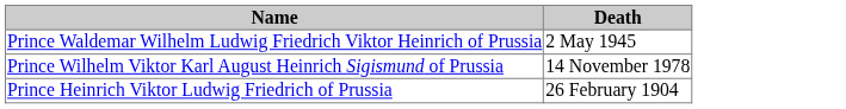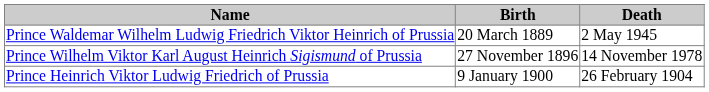 <table border=1 style="border-collapse: collapse;">
 <tr bgcolor=cccccc>
 <th>Name</th>
+<th>Birth</th>
 <th>Death</th>
 </tr>
 <tr>
 <td><a href='#'>Prince Waldemar Wilhelm Ludwig Friedrich Viktor Heinrich of Prussia</a></td>
+<td>20 March 1889</td>
 <td>2 May 1945</td>
 </tr>
 <tr>
 <td><a href='#'>Prince Wilhelm Viktor Karl August Heinrich <em>Sigismund</em> of Prussia</a></td>
+<td>27 November 1896</td>
 <td>14 November 1978</td>
 </tr>
 <tr>
 <td><a href='#'>Prince Heinrich Viktor Ludwig Friedrich of Prussia</a></td>
+<td>9 January 1900</td>
 <td>26 February 1904</td>
 </tr>
 </table>
